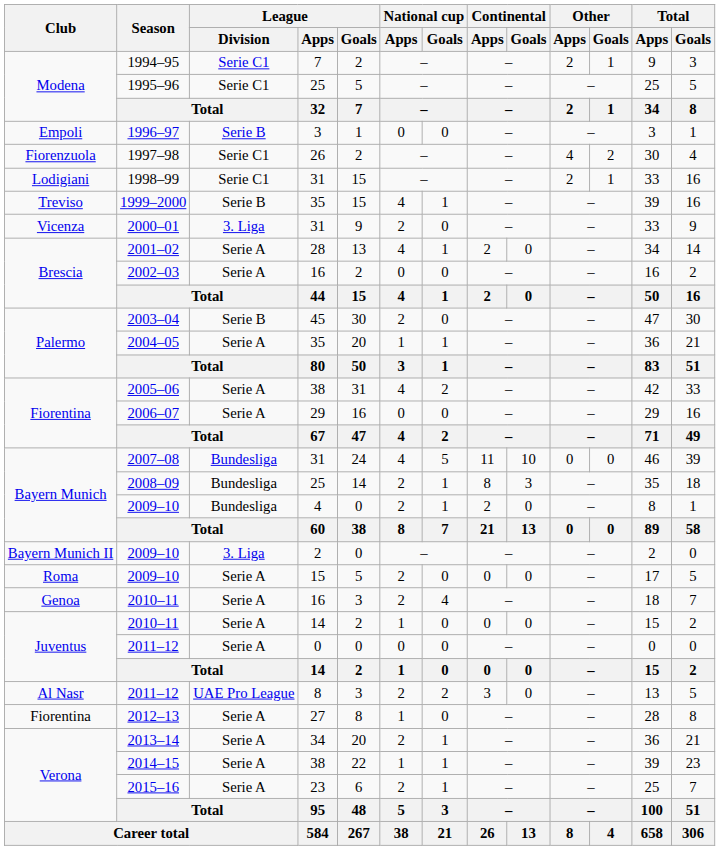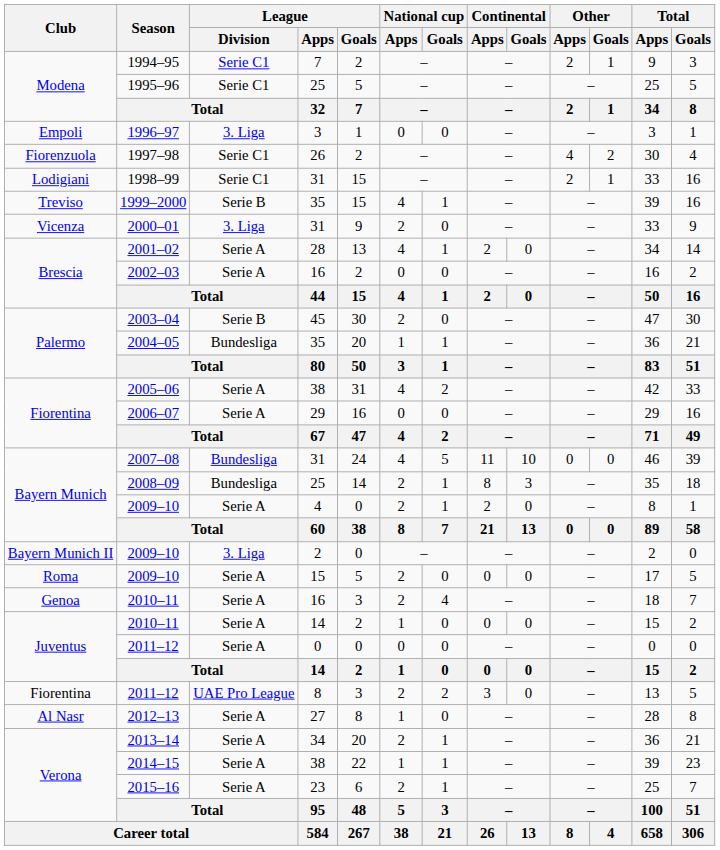 <table class="wikitable" style="text-align:center">
 <tr>
 <th rowspan="2">Club</th>
 <th rowspan="2">Season</th>
 <th colspan="3">League</th>
 <th colspan="2">National cup</th>
 <th colspan="2">Continental</th>
 <th colspan="2">Other</th>
 <th colspan="2">Total</th>
 </tr>
 <tr>
 <th>Division</th>
 <th>Apps</th>
 <th>Goals</th>
 <th>Apps</th>
 <th>Goals</th>
 <th>Apps</th>
 <th>Goals</th>
 <th>Apps</th>
 <th>Goals</th>
 <th>Apps</th>
 <th>Goals</th>
 </tr>
 <tr>
 <td rowspan="3"><a href='#'>Modena</a></td>
 <td>1994–95</td>
 <td><a href='#'>Serie C1</a></td>
 <td>7</td>
 <td>2</td>
 <td colspan="2">–</td>
 <td colspan="2">–</td>
 <td>2</td>
 <td>1</td>
 <td>9</td>
 <td>3</td>
 </tr>
 <tr>
 <td>1995–96</td>
 <td>Serie C1</td>
 <td>25</td>
 <td>5</td>
 <td colspan="2">–</td>
 <td colspan="2">–</td>
 <td colspan="2">–</td>
 <td>25</td>
 <td>5</td>
 </tr>
 <tr>
 <th colspan="2">Total</th>
 <th>32</th>
 <th>7</th>
 <th colspan="2">–</th>
 <th colspan="2">–</th>
 <th>2</th>
 <th>1</th>
 <th>34</th>
 <th>8</th>
 </tr>
 <tr>
 <td><a href='#'>Empoli</a></td>
 <td><a href='#'>1996–97</a></td>
-<td><a href='#'>Serie B</a></td>
+<td><a href='#'>3. Liga</a></td>
 <td>3</td>
 <td>1</td>
 <td>0</td>
 <td>0</td>
 <td colspan="2">–</td>
 <td colspan="2">–</td>
 <td>3</td>
 <td>1</td>
 </tr>
 <tr>
 <td><a href='#'>Fiorenzuola</a></td>
 <td>1997–98</td>
 <td>Serie C1</td>
 <td>26</td>
 <td>2</td>
 <td colspan="2">–</td>
 <td colspan="2">–</td>
 <td>4</td>
 <td>2</td>
 <td>30</td>
 <td>4</td>
 </tr>
 <tr>
 <td><a href='#'>Lodigiani</a></td>
 <td>1998–99</td>
 <td>Serie C1</td>
 <td>31</td>
 <td>15</td>
 <td colspan="2">–</td>
 <td colspan="2">–</td>
 <td>2</td>
 <td>1</td>
 <td>33</td>
 <td>16</td>
 </tr>
 <tr>
 <td><a href='#'>Treviso</a></td>
 <td><a href='#'>1999–2000</a></td>
 <td>Serie B</td>
 <td>35</td>
 <td>15</td>
 <td>4</td>
 <td>1</td>
 <td colspan="2">–</td>
 <td colspan="2">–</td>
 <td>39</td>
 <td>16</td>
 </tr>
 <tr>
 <td><a href='#'>Vicenza</a></td>
 <td><a href='#'>2000–01</a></td>
 <td><a href='#'>3. Liga</a></td>
 <td>31</td>
 <td>9</td>
 <td>2</td>
 <td>0</td>
 <td colspan="2">–</td>
 <td colspan="2">–</td>
 <td>33</td>
 <td>9</td>
 </tr>
 <tr>
 <td rowspan="3"><a href='#'>Brescia</a></td>
 <td><a href='#'>2001–02</a></td>
 <td>Serie A</td>
 <td>28</td>
 <td>13</td>
 <td>4</td>
 <td>1</td>
 <td>2</td>
 <td>0</td>
 <td colspan="2">–</td>
 <td>34</td>
 <td>14</td>
 </tr>
 <tr>
 <td><a href='#'>2002–03</a></td>
 <td>Serie A</td>
 <td>16</td>
 <td>2</td>
 <td>0</td>
 <td>0</td>
 <td colspan="2">–</td>
 <td colspan="2">–</td>
 <td>16</td>
 <td>2</td>
 </tr>
 <tr>
 <th colspan="2">Total</th>
 <th>44</th>
 <th>15</th>
 <th>4</th>
 <th>1</th>
 <th>2</th>
 <th>0</th>
 <th colspan="2">–</th>
 <th>50</th>
 <th>16</th>
 </tr>
 <tr>
 <td rowspan="3"><a href='#'>Palermo</a></td>
 <td><a href='#'>2003–04</a></td>
 <td>Serie B</td>
 <td>45</td>
 <td>30</td>
 <td>2</td>
 <td>0</td>
 <td colspan="2">–</td>
 <td colspan="2">–</td>
 <td>47</td>
 <td>30</td>
 </tr>
 <tr>
 <td><a href='#'>2004–05</a></td>
-<td>Serie A</td>
+<td>Bundesliga</td>
 <td>35</td>
 <td>20</td>
 <td>1</td>
 <td>1</td>
 <td colspan="2">–</td>
 <td colspan="2">–</td>
 <td>36</td>
 <td>21</td>
 </tr>
 <tr>
 <th colspan="2">Total</th>
 <th>80</th>
 <th>50</th>
 <th>3</th>
 <th>1</th>
 <th colspan="2">–</th>
 <th colspan="2">–</th>
 <th>83</th>
 <th>51</th>
 </tr>
 <tr>
 <td rowspan="3"><a href='#'>Fiorentina</a></td>
 <td><a href='#'>2005–06</a></td>
 <td>Serie A</td>
 <td>38</td>
 <td>31</td>
 <td>4</td>
 <td>2</td>
 <td colspan="2">–</td>
 <td colspan="2">–</td>
 <td>42</td>
 <td>33</td>
 </tr>
 <tr>
 <td><a href='#'>2006–07</a></td>
 <td>Serie A</td>
 <td>29</td>
 <td>16</td>
 <td>0</td>
 <td>0</td>
 <td colspan="2">–</td>
 <td colspan="2">–</td>
 <td>29</td>
 <td>16</td>
 </tr>
 <tr>
 <th colspan="2">Total</th>
 <th>67</th>
 <th>47</th>
 <th>4</th>
 <th>2</th>
 <th colspan="2">–</th>
 <th colspan="2">–</th>
 <th>71</th>
 <th>49</th>
 </tr>
 <tr>
 <td rowspan="4"><a href='#'>Bayern Munich</a></td>
 <td><a href='#'>2007–08</a></td>
 <td><a href='#'>Bundesliga</a></td>
 <td>31</td>
 <td>24</td>
 <td>4</td>
 <td>5</td>
 <td>11</td>
 <td>10</td>
 <td>0</td>
 <td>0</td>
 <td>46</td>
 <td>39</td>
 </tr>
 <tr>
 <td><a href='#'>2008–09</a></td>
 <td>Bundesliga</td>
 <td>25</td>
 <td>14</td>
 <td>2</td>
 <td>1</td>
 <td>8</td>
 <td>3</td>
 <td colspan="2">–</td>
 <td>35</td>
 <td>18</td>
 </tr>
 <tr>
 <td><a href='#'>2009–10</a></td>
-<td>Bundesliga</td>
+<td>Serie A</td>
 <td>4</td>
 <td>0</td>
 <td>2</td>
 <td>1</td>
 <td>2</td>
 <td>0</td>
 <td colspan="2">–</td>
 <td>8</td>
 <td>1</td>
 </tr>
 <tr>
 <th colspan="2">Total</th>
 <th>60</th>
 <th>38</th>
 <th>8</th>
 <th>7</th>
 <th>21</th>
 <th>13</th>
 <th>0</th>
 <th>0</th>
 <th>89</th>
 <th>58</th>
 </tr>
 <tr>
 <td><a href='#'>Bayern Munich II</a></td>
 <td><a href='#'>2009–10</a></td>
 <td><a href='#'>3. Liga</a></td>
 <td>2</td>
 <td>0</td>
 <td colspan="2">–</td>
 <td colspan="2">–</td>
 <td colspan="2">–</td>
 <td>2</td>
 <td>0</td>
 </tr>
 <tr>
 <td><a href='#'>Roma</a></td>
 <td><a href='#'>2009–10</a></td>
 <td>Serie A</td>
 <td>15</td>
 <td>5</td>
 <td>2</td>
 <td>0</td>
 <td>0</td>
 <td>0</td>
 <td colspan="2">–</td>
 <td>17</td>
 <td>5</td>
 </tr>
 <tr>
 <td><a href='#'>Genoa</a></td>
 <td><a href='#'>2010–11</a></td>
 <td>Serie A</td>
 <td>16</td>
 <td>3</td>
 <td>2</td>
 <td>4</td>
 <td colspan="2">–</td>
 <td colspan="2">–</td>
 <td>18</td>
 <td>7</td>
 </tr>
 <tr>
 <td rowspan="3"><a href='#'>Juventus</a></td>
 <td><a href='#'>2010–11</a></td>
 <td>Serie A</td>
 <td>14</td>
 <td>2</td>
 <td>1</td>
 <td>0</td>
 <td>0</td>
 <td>0</td>
 <td colspan="2">–</td>
 <td>15</td>
 <td>2</td>
 </tr>
 <tr>
 <td><a href='#'>2011–12</a></td>
 <td>Serie A</td>
 <td>0</td>
 <td>0</td>
 <td>0</td>
 <td>0</td>
 <td colspan="2">–</td>
 <td colspan="2">–</td>
 <td>0</td>
 <td>0</td>
 </tr>
 <tr>
 <th colspan="2">Total</th>
 <th>14</th>
 <th>2</th>
 <th>1</th>
 <th>0</th>
 <th>0</th>
 <th>0</th>
 <th colspan="2">–</th>
 <th>15</th>
 <th>2</th>
 </tr>
 <tr>
-<td><a href='#'>Al Nasr</a></td>
+<td>Fiorentina</td>
 <td><a href='#'>2011–12</a></td>
 <td><a href='#'>UAE Pro League</a></td>
 <td>8</td>
 <td>3</td>
 <td>2</td>
 <td>2</td>
 <td>3</td>
 <td>0</td>
 <td colspan="2">–</td>
 <td>13</td>
 <td>5</td>
 </tr>
 <tr>
-<td>Fiorentina</td>
+<td><a href='#'>Al Nasr</a></td>
 <td><a href='#'>2012–13</a></td>
 <td>Serie A</td>
 <td>27</td>
 <td>8</td>
 <td>1</td>
 <td>0</td>
 <td colspan="2">–</td>
 <td colspan="2">–</td>
 <td>28</td>
 <td>8</td>
 </tr>
 <tr>
 <td rowspan="4"><a href='#'>Verona</a></td>
 <td><a href='#'>2013–14</a></td>
 <td>Serie A</td>
 <td>34</td>
 <td>20</td>
 <td>2</td>
 <td>1</td>
 <td colspan="2">–</td>
 <td colspan="2">–</td>
 <td>36</td>
 <td>21</td>
 </tr>
 <tr>
 <td><a href='#'>2014–15</a></td>
 <td>Serie A</td>
 <td>38</td>
 <td>22</td>
 <td>1</td>
 <td>1</td>
 <td colspan="2">–</td>
 <td colspan="2">–</td>
 <td>39</td>
 <td>23</td>
 </tr>
 <tr>
 <td><a href='#'>2015–16</a></td>
 <td>Serie A</td>
 <td>23</td>
 <td>6</td>
 <td>2</td>
 <td>1</td>
 <td colspan="2">–</td>
 <td colspan="2">–</td>
 <td>25</td>
 <td>7</td>
 </tr>
 <tr>
 <th colspan="2">Total</th>
 <th>95</th>
 <th>48</th>
 <th>5</th>
 <th>3</th>
 <th colspan="2">–</th>
 <th colspan="2">–</th>
 <th>100</th>
 <th>51</th>
 </tr>
 <tr>
 <th colspan="3">Career total</th>
 <th>584</th>
 <th>267</th>
 <th>38</th>
 <th>21</th>
 <th>26</th>
 <th>13</th>
 <th>8</th>
 <th>4</th>
 <th>658</th>
 <th>306</th>
 </tr>
 </table>
